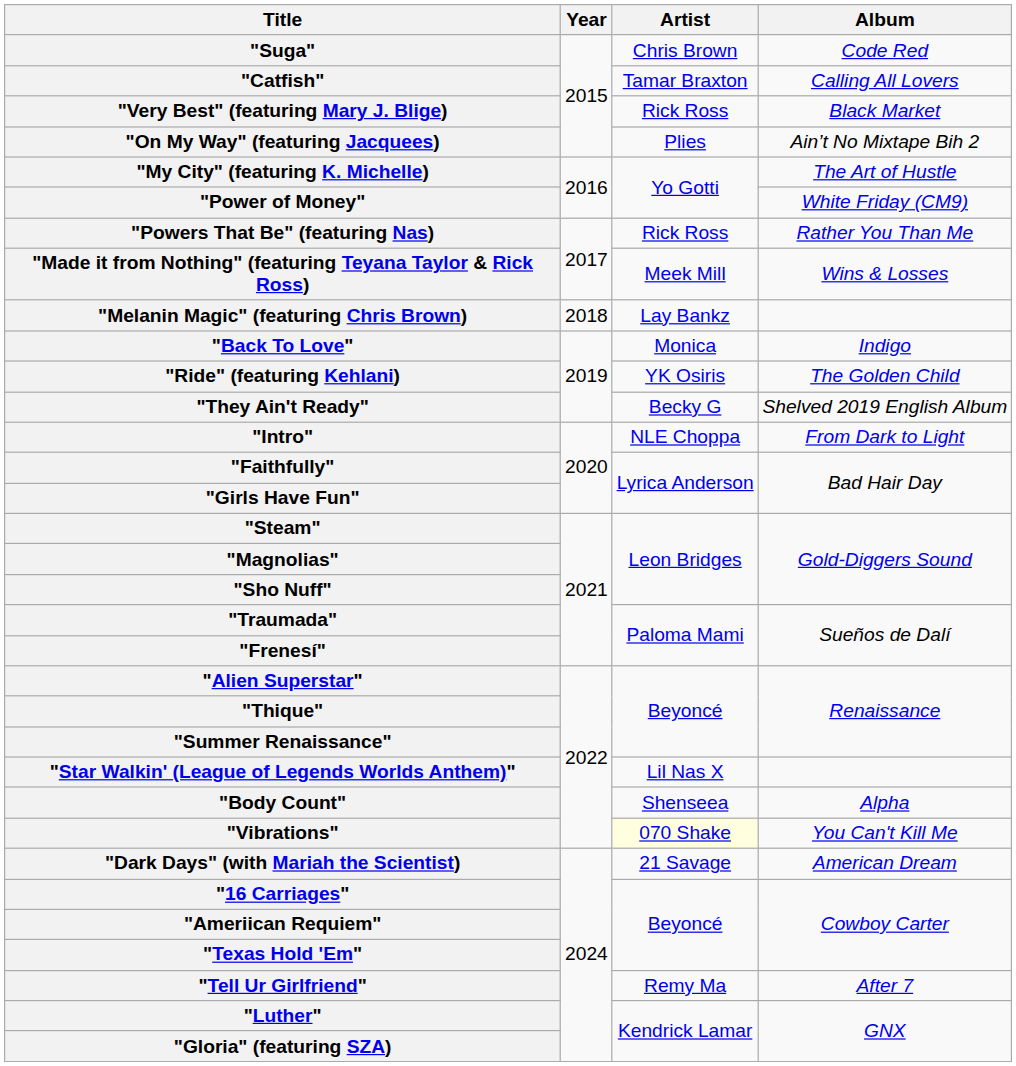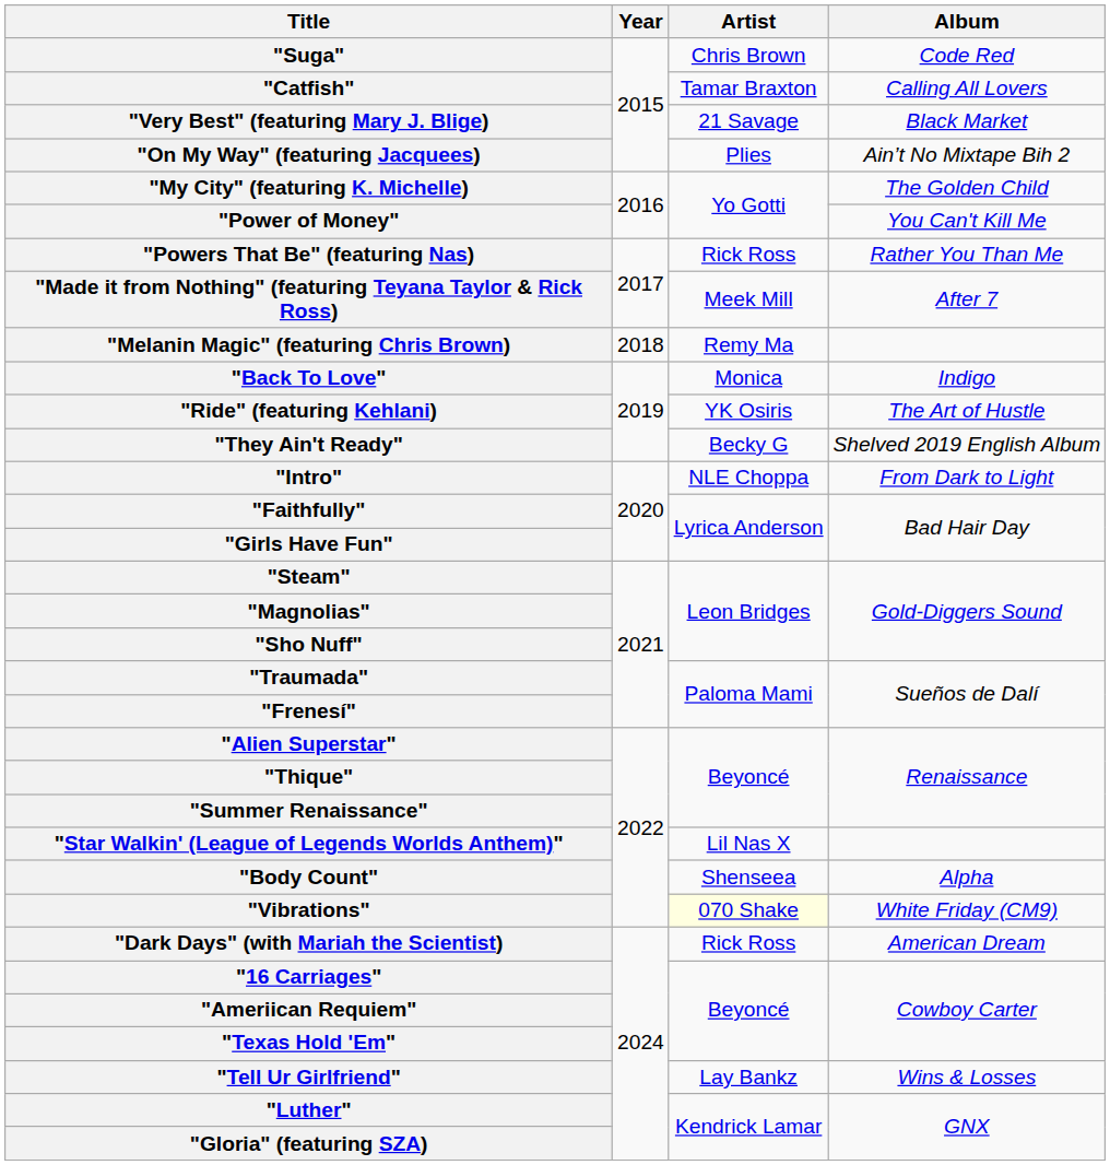 <table class="wikitable plainrowheaders" style="text-align:center;">
 <tr>
 <th scope="col" style="width:28.5em;">Title</th>
 <th scope="col">Year</th>
 <th scope="col">Artist</th>
 <th scope="col">Album</th>
 </tr>
 <tr>
 <th scope="row">"Suga"</th>
 <td rowspan="4">2015</td>
 <td><a href='#'>Chris Brown</a></td>
 <td><em><a href='#'>Code Red</a></em></td>
 </tr>
 <tr>
 <th scope="row">"Catfish"</th>
 <td><a href='#'>Tamar Braxton</a></td>
 <td><em><a href='#'>Calling All Lovers</a></em></td>
 </tr>
 <tr>
 <th scope="row">"Very Best" (featuring <a href='#'>Mary J. Blige</a>)</th>
-<td><a href='#'>Rick Ross</a></td>
+<td><a href='#'>21 Savage</a></td>
 <td><em><a href='#'>Black Market</a></em></td>
 </tr>
 <tr>
 <th scope="row">"On My Way" (featuring <a href='#'>Jacquees</a>)</th>
 <td><a href='#'>Plies</a></td>
 <td><em>Ain’t No Mixtape Bih 2</em></td>
 </tr>
 <tr>
 <th scope="row">"My City" (featuring <a href='#'>K. Michelle</a>)</th>
 <td rowspan="2">2016</td>
 <td rowspan="2"><a href='#'>Yo Gotti</a></td>
-<td><em><a href='#'>The Art of Hustle</a></em></td>
+<td><em><a href='#'>The Golden Child</a></em></td>
 </tr>
 <tr>
 <th scope="row">"Power of Money"</th>
-<td><em><a href='#'>White Friday (CM9)</a></em></td>
+<td><em><a href='#'>You Can't Kill Me</a></em></td>
 </tr>
 <tr>
 <th scope="row">"Powers That Be" (featuring <a href='#'>Nas</a>)</th>
 <td rowspan="2">2017</td>
 <td><a href='#'>Rick Ross</a></td>
 <td><em><a href='#'>Rather You Than Me</a></em></td>
 </tr>
 <tr>
 <th scope="row">"Made it from Nothing" (featuring <a href='#'>Teyana Taylor</a> & <a href='#'>Rick Ross</a>)</th>
 <td><a href='#'>Meek Mill</a></td>
-<td><em><a href='#'>Wins & Losses</a></em></td>
+<td><em><a href='#'>After 7</a></em></td>
 </tr>
 <tr>
 <th scope="row">"Melanin Magic" (featuring <a href='#'>Chris Brown</a>)</th>
 <td>2018</td>
-<td><a href='#'>Lay Bankz</a></td>
+<td><a href='#'>Remy Ma</a></td>
 <td></td>
 </tr>
 <tr>
 <th scope="row">"<a href='#'>Back To Love</a>"</th>
 <td rowspan="3">2019</td>
 <td><a href='#'>Monica</a></td>
 <td><em><a href='#'>Indigo</a></em></td>
 </tr>
 <tr>
 <th scope="row">"Ride" (featuring <a href='#'>Kehlani</a>)</th>
 <td><a href='#'>YK Osiris</a></td>
-<td><em><a href='#'>The Golden Child</a></em></td>
+<td><em><a href='#'>The Art of Hustle</a></em></td>
 </tr>
 <tr>
 <th scope="row">"They Ain't Ready"</th>
 <td><a href='#'>Becky G</a></td>
 <td><em>Shelved 2019 English Album</em></td>
 </tr>
 <tr>
 <th scope="row">"Intro"</th>
 <td rowspan="3">2020</td>
 <td><a href='#'>NLE Choppa</a></td>
 <td><em><a href='#'>From Dark to Light</a></em></td>
 </tr>
 <tr>
 <th scope="row">"Faithfully"</th>
 <td rowspan="2"><a href='#'>Lyrica Anderson</a></td>
 <td rowspan="2"><em>Bad Hair Day</em></td>
 </tr>
 <tr>
 <th scope="row">"Girls Have Fun"</th>
 </tr>
 <tr>
 <th scope="row">"Steam"</th>
 <td rowspan="5">2021</td>
 <td rowspan="3"><a href='#'>Leon Bridges</a></td>
 <td rowspan="3"><em><a href='#'>Gold-Diggers Sound</a></em></td>
 </tr>
 <tr>
 <th scope="row">"Magnolias"</th>
 </tr>
 <tr>
 <th scope="row">"Sho Nuff"</th>
 </tr>
 <tr>
 <th scope="row">"Traumada"</th>
 <td rowspan="2"><a href='#'>Paloma Mami</a></td>
 <td rowspan="2"><em>Sueños de Dalí</em></td>
 </tr>
 <tr>
 <th scope="row">"Frenesí"</th>
 </tr>
 <tr>
 <th scope="row">"<a href='#'>Alien Superstar</a>"</th>
 <td rowspan="6">2022</td>
 <td rowspan="3"><a href='#'>Beyoncé</a></td>
 <td rowspan="3"><a href='#'><em>Renaissance</em></a></td>
 </tr>
 <tr>
 <th scope="row">"Thique"</th>
 </tr>
 <tr>
 <th scope="row">"Summer Renaissance"</th>
 </tr>
 <tr>
 <th scope="row">"<a href='#'>Star Walkin' (League of Legends Worlds Anthem)</a>"</th>
 <td><a href='#'>Lil Nas X</a></td>
 <td></td>
 </tr>
 <tr>
 <th scope="row">"Body Count"</th>
 <td><a href='#'>Shenseea</a></td>
 <td><a href='#'><em>Alpha</em></a></td>
 </tr>
 <tr>
 <th scope="row">"Vibrations"</th>
 <td style="background: lightyellow;"><a href='#'>070 Shake</a></td>
-<td><em><a href='#'>You Can't Kill Me</a></em></td>
+<td><em><a href='#'>White Friday (CM9)</a></em></td>
 </tr>
 <tr>
 <th scope="row">"Dark Days" (with <a href='#'>Mariah the Scientist</a>)</th>
 <td rowspan="7">2024</td>
-<td><a href='#'>21 Savage</a></td>
+<td><a href='#'>Rick Ross</a></td>
 <td><em><a href='#'>American Dream</a></em></td>
 </tr>
 <tr>
 <th scope="row">"<a href='#'>16 Carriages</a>"</th>
 <td rowspan="3"><a href='#'>Beyoncé</a></td>
 <td rowspan="3"><em><a href='#'>Cowboy Carter</a></em></td>
 </tr>
 <tr>
 <th scope="row">"Ameriican Requiem"</th>
 </tr>
 <tr>
 <th scope="row">"<a href='#'>Texas Hold 'Em</a>"</th>
 </tr>
 <tr>
 <th scope="row">"<a href='#'>Tell Ur Girlfriend</a>"</th>
-<td><a href='#'>Remy Ma</a></td>
-<td><em><a href='#'>After 7</a></em></td>
+<td><a href='#'>Lay Bankz</a></td>
+<td><em><a href='#'>Wins & Losses</a></em></td>
 </tr>
 <tr>
 <th scope="row">"<a href='#'>Luther</a>"</th>
 <td rowspan="2"><a href='#'>Kendrick Lamar</a></td>
 <td rowspan="2"><em><a href='#'>GNX</a></em></td>
 </tr>
 <tr>
 <th scope="row">"Gloria" (featuring <a href='#'>SZA</a>)</th>
 </tr>
 <tr>
 </tr>
 </table>
